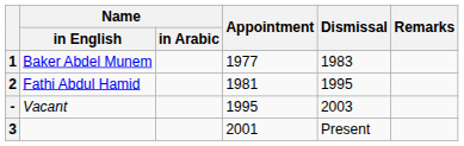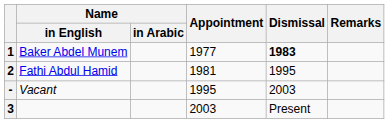 <table class="wikitable">
 <tr>
 <th rowspan="2"></th>
 <th colspan="2">Name</th>
 <th rowspan="2">Appointment</th>
 <th rowspan="2">Dismissal</th>
 <th rowspan="2">Remarks</th>
 </tr>
 <tr>
 <th>in English</th>
 <th>in Arabic</th>
 </tr>
 <tr>
 <th>1</th>
 <td><a href='#'>Baker Abdel Munem</a></td>
 <td></td>
 <td>1977</td>
-<td>1983</td>
+<td><strong>1983</strong></td>
 <td></td>
 </tr>
 <tr>
 <th>2</th>
 <td><a href='#'>Fathi Abdul Hamid</a></td>
 <td></td>
 <td>1981</td>
 <td>1995</td>
 <td></td>
 </tr>
 <tr>
 <th>-</th>
 <td><em>Vacant</em></td>
 <td><em></em></td>
 <td>1995</td>
 <td>2003</td>
 <td></td>
 </tr>
 <tr>
 <th>3</th>
 <td></td>
 <td></td>
-<td>2001</td>
+<td>2003</td>
 <td>Present</td>
 <td></td>
 </tr>
 </table>
